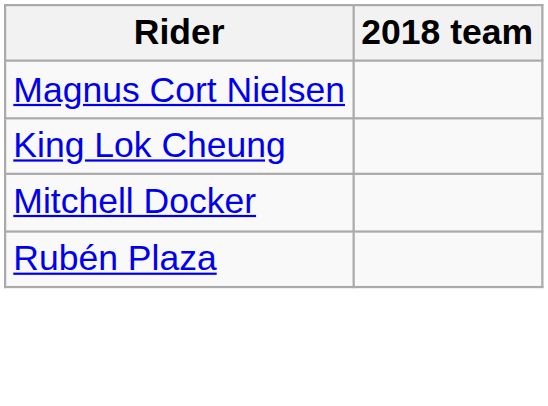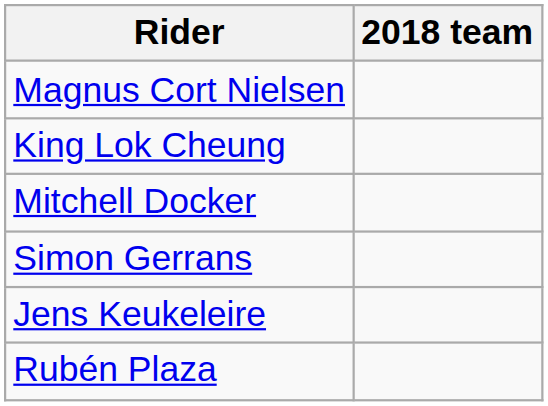 <table class="wikitable">
 <tr>
 <th>Rider</th>
 <th>2018 team</th>
 </tr>
 <tr>
 <td><a href='#'>Magnus Cort Nielsen</a></td>
 <td></td>
 </tr>
 <tr>
 <td><a href='#'>King Lok Cheung</a></td>
 <td></td>
 </tr>
 <tr>
 <td><a href='#'>Mitchell Docker</a></td>
 <td></td>
 </tr>
 <tr>
+<td><a href='#'>Simon Gerrans</a></td>
+<td></td>
+</tr>
+<tr>
+<td><a href='#'>Jens Keukeleire</a></td>
+<td></td>
+</tr>
+<tr>
 <td><a href='#'>Rubén Plaza</a></td>
 <td></td>
 </tr>
 </table>
